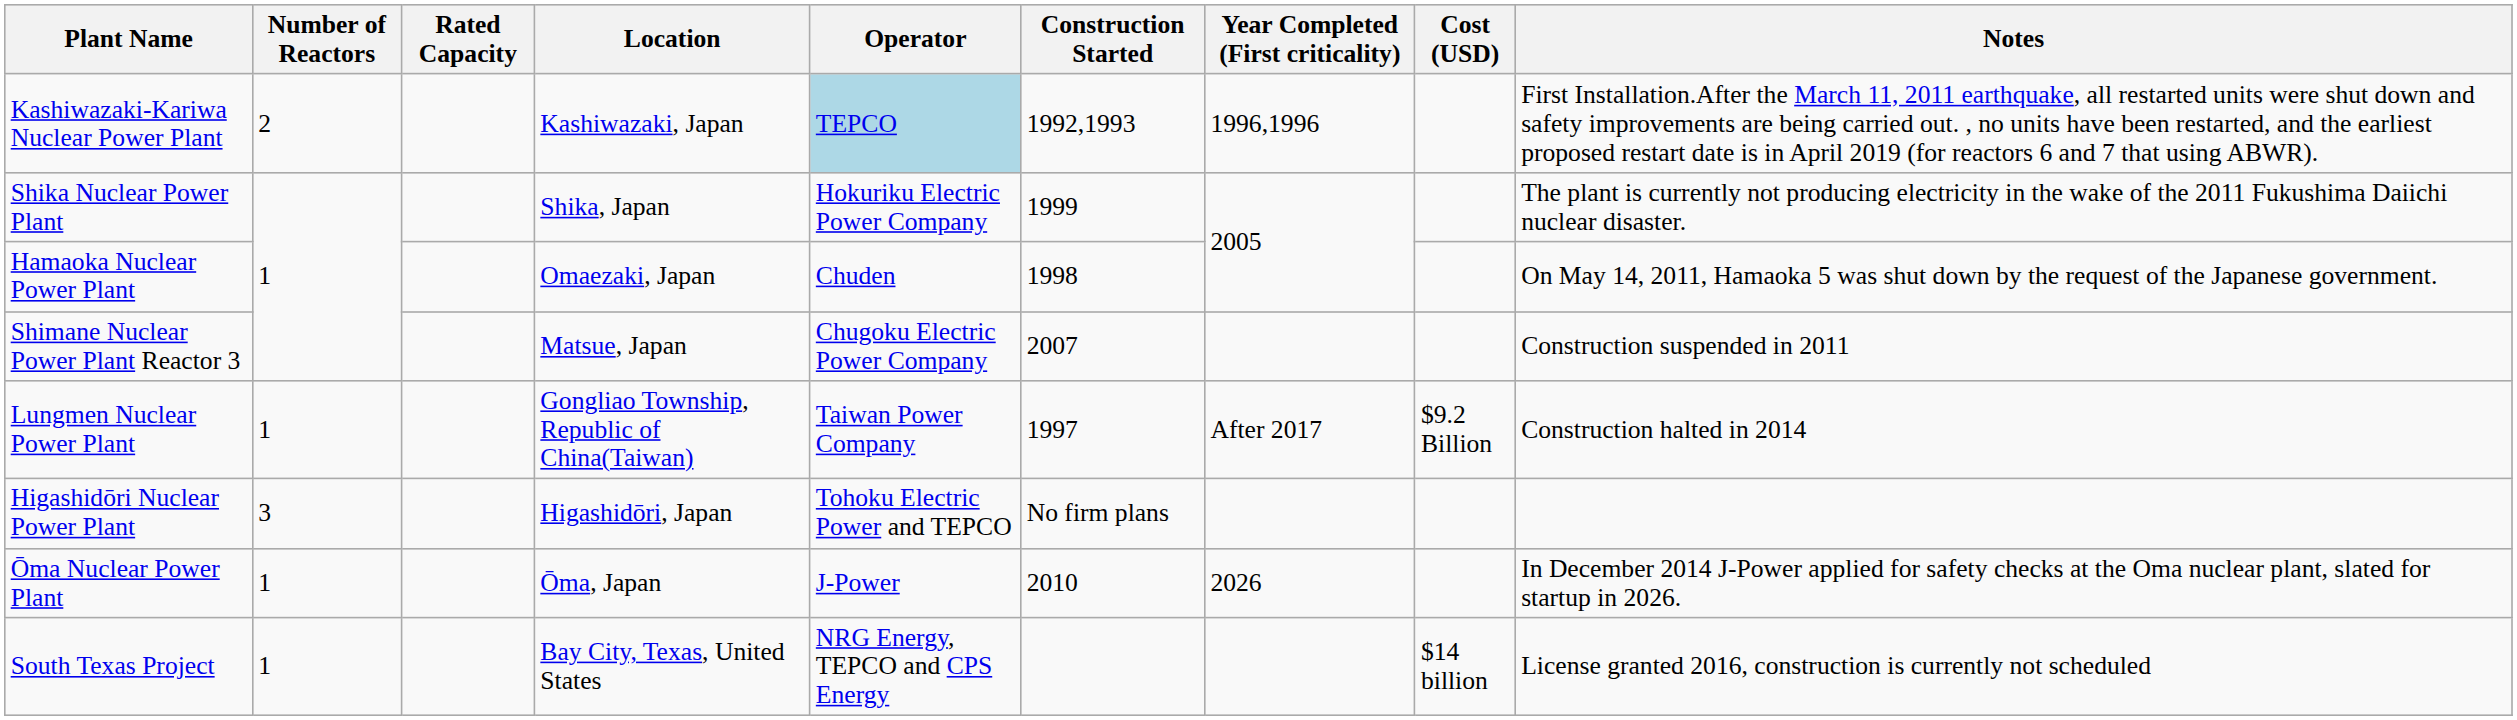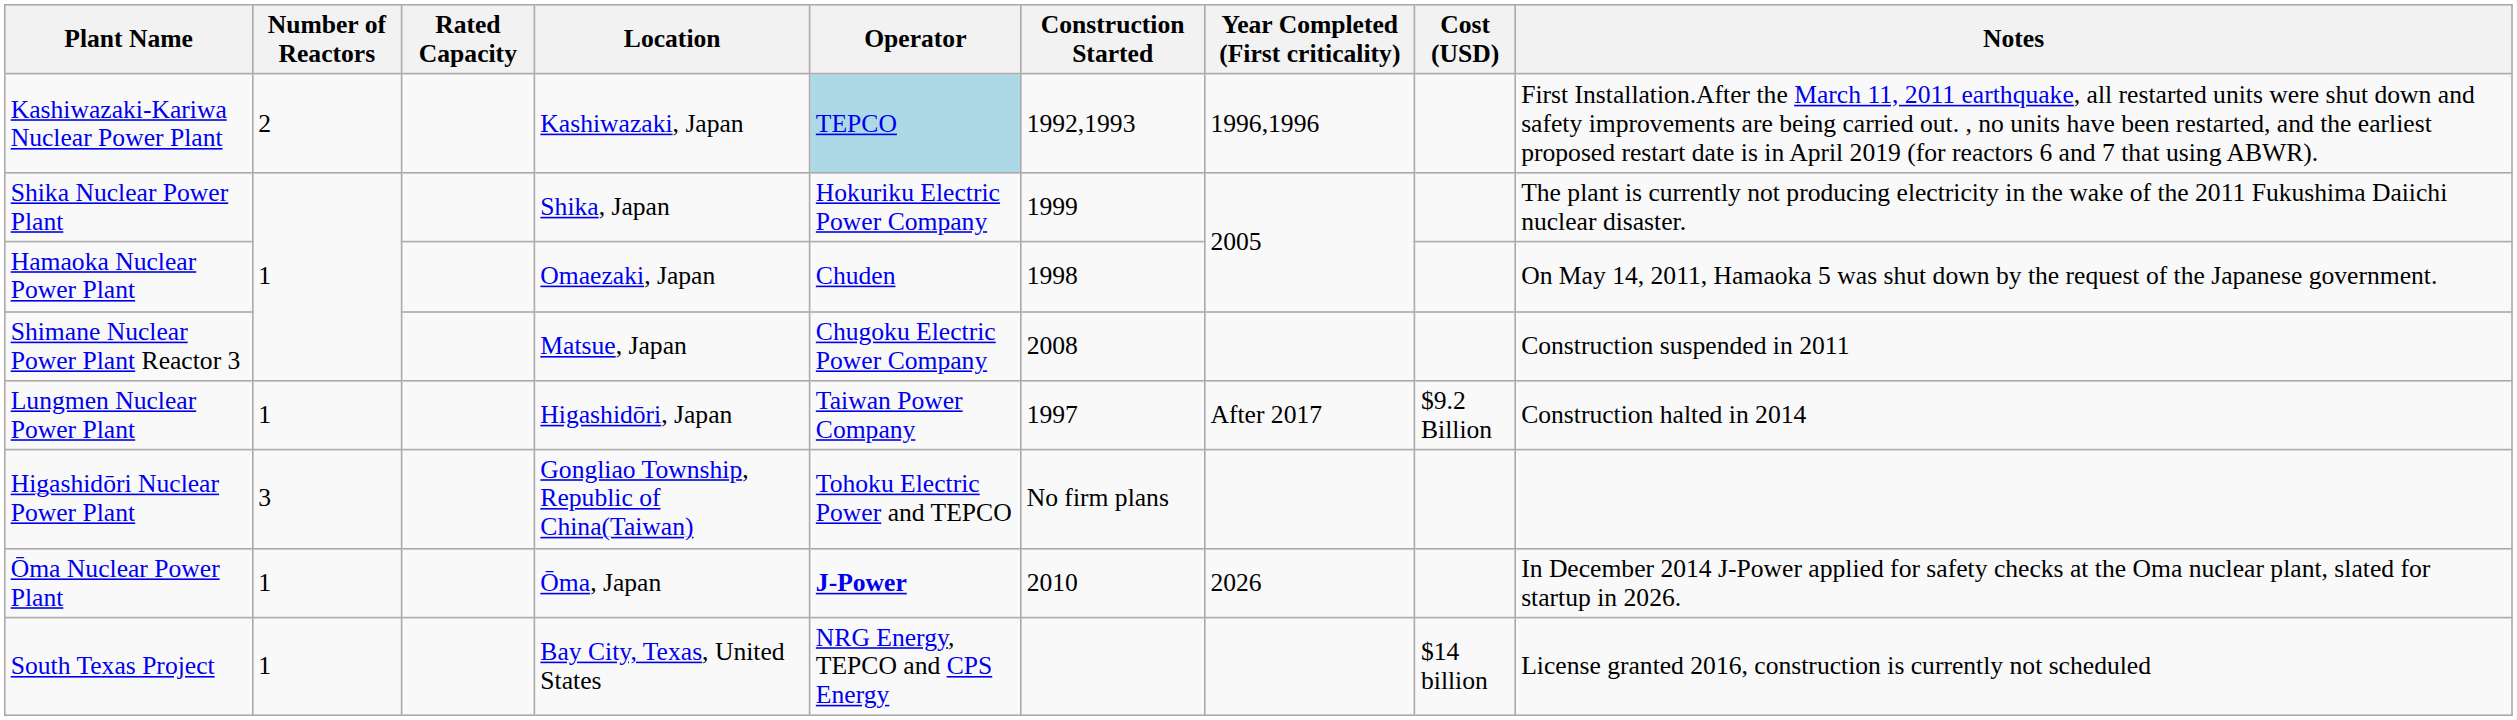 <table class="wikitable sortable">
 <tr>
 <th>Plant Name</th>
 <th>Number of Reactors</th>
 <th>Rated Capacity</th>
 <th>Location</th>
 <th>Operator</th>
 <th>Construction Started</th>
 <th>Year Completed (First criticality)</th>
 <th>Cost (USD)</th>
 <th>Notes</th>
 </tr>
 <tr>
 <td><a href='#'>Kashiwazaki-Kariwa Nuclear Power Plant</a></td>
 <td>2</td>
 <td></td>
 <td><a href='#'>Kashiwazaki</a>, Japan</td>
 <td style="background: lightblue;"><a href='#'>TEPCO</a></td>
 <td>1992,1993</td>
 <td>1996,1996</td>
 <td></td>
 <td>First Installation.After the <a href='#'>March 11, 2011 earthquake</a>, all restarted units were shut down and safety improvements are being carried out. , no units have been restarted, and the earliest proposed restart date is in April 2019 (for reactors 6 and 7 that using ABWR).</td>
 </tr>
 <tr>
 <td><a href='#'>Shika Nuclear Power Plant</a></td>
 <td rowspan="3">1</td>
 <td></td>
 <td><a href='#'>Shika</a>, Japan</td>
 <td><a href='#'>Hokuriku Electric Power Company</a></td>
 <td>1999</td>
 <td rowspan="2">2005</td>
 <td></td>
 <td>The plant is currently not producing electricity in the wake of the 2011 Fukushima Daiichi nuclear disaster.</td>
 </tr>
 <tr>
 <td><a href='#'>Hamaoka Nuclear Power Plant</a></td>
 <td></td>
 <td><a href='#'>Omaezaki</a>, Japan</td>
 <td><a href='#'>Chuden</a></td>
 <td>1998</td>
 <td></td>
 <td>On May 14, 2011, Hamaoka 5 was shut down by the request of the Japanese government.</td>
 </tr>
 <tr>
 <td><a href='#'>Shimane Nuclear Power Plant</a> Reactor 3</td>
 <td></td>
 <td><a href='#'>Matsue</a>, Japan</td>
 <td><a href='#'>Chugoku Electric Power Company</a></td>
-<td>2007</td>
+<td>2008</td>
 <td></td>
 <td></td>
 <td>Construction suspended in 2011</td>
 </tr>
 <tr>
 <td><a href='#'>Lungmen Nuclear Power Plant</a></td>
 <td>1</td>
 <td></td>
-<td><a href='#'>Gongliao Township</a>, <a href='#'>Republic of China(Taiwan)</a></td>
+<td><a href='#'>Higashidōri</a>, Japan</td>
 <td><a href='#'>Taiwan Power Company</a></td>
 <td>1997</td>
 <td>After 2017</td>
 <td>$9.2 Billion</td>
 <td>Construction halted in 2014</td>
 </tr>
 <tr>
 <td><a href='#'>Higashidōri Nuclear Power Plant</a></td>
 <td>3</td>
 <td></td>
-<td><a href='#'>Higashidōri</a>, Japan</td>
+<td><a href='#'>Gongliao Township</a>, <a href='#'>Republic of China(Taiwan)</a></td>
 <td><a href='#'>Tohoku Electric Power</a> and TEPCO</td>
 <td>No firm plans</td>
 <td></td>
 <td></td>
 <td></td>
 </tr>
 <tr>
 <td><a href='#'>Ōma Nuclear Power Plant</a></td>
 <td>1</td>
 <td></td>
 <td><a href='#'>Ōma</a>, Japan</td>
-<td><a href='#'>J-Power</a></td>
+<td><strong><a href='#'>J-Power</a></strong></td>
 <td>2010</td>
 <td>2026</td>
 <td></td>
 <td>In December 2014 J-Power applied for safety checks at the Oma nuclear plant, slated for startup in 2026.</td>
 </tr>
 <tr>
 <td><a href='#'>South Texas Project</a></td>
 <td>1</td>
 <td></td>
 <td><a href='#'>Bay City, Texas</a>, United States</td>
 <td><a href='#'>NRG Energy</a>, TEPCO and <a href='#'>CPS Energy</a></td>
 <td></td>
 <td></td>
 <td>$14 billion</td>
 <td>License granted 2016, construction is currently not scheduled</td>
 </tr>
 </table>
